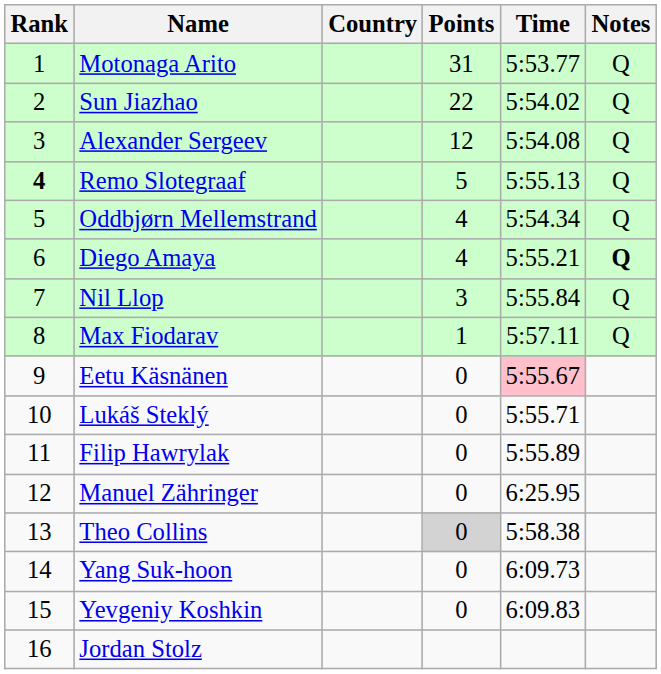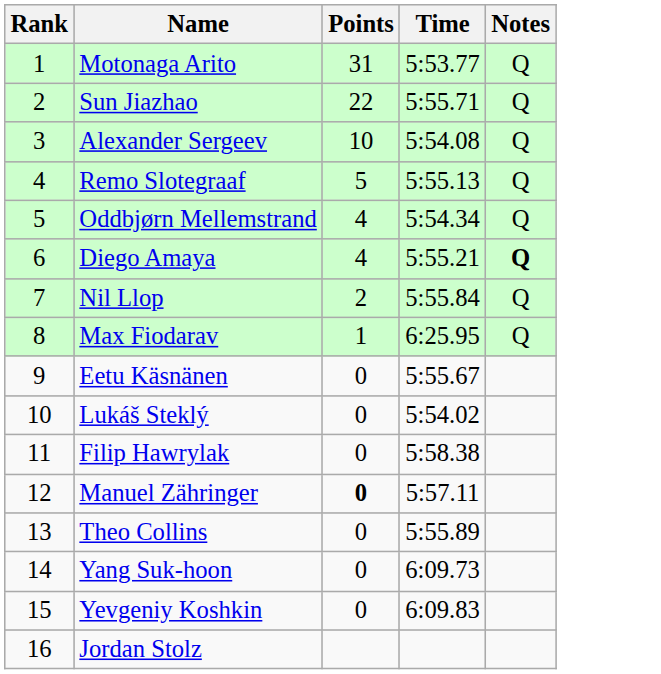 <table class="wikitable sortable" style="text-align:center">
 <tr>
 <th>Rank</th>
 <th>Name</th>
-<th>Country</th>
 <th>Points</th>
 <th>Time</th>
 <th>Notes</th>
 </tr>
 <tr bgcolor=ccffcc>
 <td>1</td>
 <td align=left><a href='#'>Motonaga Arito</a></td>
-<td align=left></td>
 <td>31</td>
 <td>5:53.77</td>
 <td>Q</td>
 </tr>
 <tr bgcolor=ccffcc>
 <td>2</td>
 <td align=left><a href='#'>Sun Jiazhao</a></td>
-<td align=left></td>
 <td>22</td>
-<td>5:54.02</td>
+<td>5:55.71</td>
 <td>Q</td>
 </tr>
 <tr bgcolor=ccffcc>
 <td>3</td>
 <td align=left><a href='#'>Alexander Sergeev</a></td>
-<td align=left></td>
-<td>12</td>
+<td>10</td>
 <td>5:54.08</td>
 <td>Q</td>
 </tr>
 <tr bgcolor=ccffcc>
-<td><strong>4</strong></td>
+<td>4</td>
 <td align=left><a href='#'>Remo Slotegraaf</a></td>
-<td align=left></td>
 <td>5</td>
 <td>5:55.13</td>
 <td>Q</td>
 </tr>
 <tr bgcolor=ccffcc>
 <td>5</td>
 <td align=left><a href='#'>Oddbjørn Mellemstrand</a></td>
-<td align=left></td>
 <td>4</td>
 <td>5:54.34</td>
 <td>Q</td>
 </tr>
 <tr bgcolor=ccffcc>
 <td>6</td>
 <td align=left><a href='#'>Diego Amaya</a></td>
-<td align=left></td>
 <td>4</td>
 <td>5:55.21</td>
 <td><strong>Q</strong></td>
 </tr>
 <tr bgcolor=ccffcc>
 <td>7</td>
 <td align=left><a href='#'>Nil Llop</a></td>
-<td align=left></td>
-<td>3</td>
+<td>2</td>
 <td>5:55.84</td>
 <td>Q</td>
 </tr>
 <tr bgcolor=ccffcc>
 <td>8</td>
 <td align=left><a href='#'>Max Fiodarav</a></td>
-<td align=left></td>
 <td>1</td>
-<td>5:57.11</td>
+<td>6:25.95</td>
 <td>Q</td>
 </tr>
 <tr>
 <td>9</td>
 <td align=left><a href='#'>Eetu Käsnänen</a></td>
-<td align=left></td>
 <td>0</td>
-<td style="background: pink;">5:55.67</td>
+<td>5:55.67</td>
 <td></td>
 </tr>
 <tr>
 <td>10</td>
 <td align=left><a href='#'>Lukáš Steklý</a></td>
-<td align=left></td>
 <td>0</td>
-<td>5:55.71</td>
+<td>5:54.02</td>
 <td></td>
 </tr>
 <tr>
 <td>11</td>
 <td align=left><a href='#'>Filip Hawrylak</a></td>
-<td align=left></td>
+<td>0</td>
+<td>5:58.38</td>
+<td></td>
+</tr>
+<tr>
+<td>12</td>
+<td align=left><a href='#'>Manuel Zähringer</a></td>
+<td><strong>0</strong></td>
+<td>5:57.11</td>
+<td></td>
+</tr>
+<tr>
+<td>13</td>
+<td align=left><a href='#'>Theo Collins</a></td>
 <td>0</td>
 <td>5:55.89</td>
 <td></td>
 </tr>
 <tr>
-<td>12</td>
-<td align=left><a href='#'>Manuel Zähringer</a></td>
-<td align=left></td>
-<td>0</td>
-<td>6:25.95</td>
-<td></td>
-</tr>
-<tr>
-<td>13</td>
-<td align=left><a href='#'>Theo Collins</a></td>
-<td align=left></td>
-<td style="background: lightgrey;">0</td>
-<td>5:58.38</td>
-<td></td>
-</tr>
-<tr>
 <td>14</td>
 <td align=left><a href='#'>Yang Suk-hoon</a></td>
-<td align=left></td>
 <td>0</td>
 <td>6:09.73</td>
 <td></td>
 </tr>
 <tr>
 <td>15</td>
 <td align=left><a href='#'>Yevgeniy Koshkin</a></td>
-<td align=left></td>
 <td>0</td>
 <td>6:09.83</td>
 <td></td>
 </tr>
 <tr>
 <td>16</td>
 <td align=left><a href='#'>Jordan Stolz</a></td>
-<td align=left></td>
 <td></td>
 <td></td>
 <td></td>
 </tr>
 </table>
